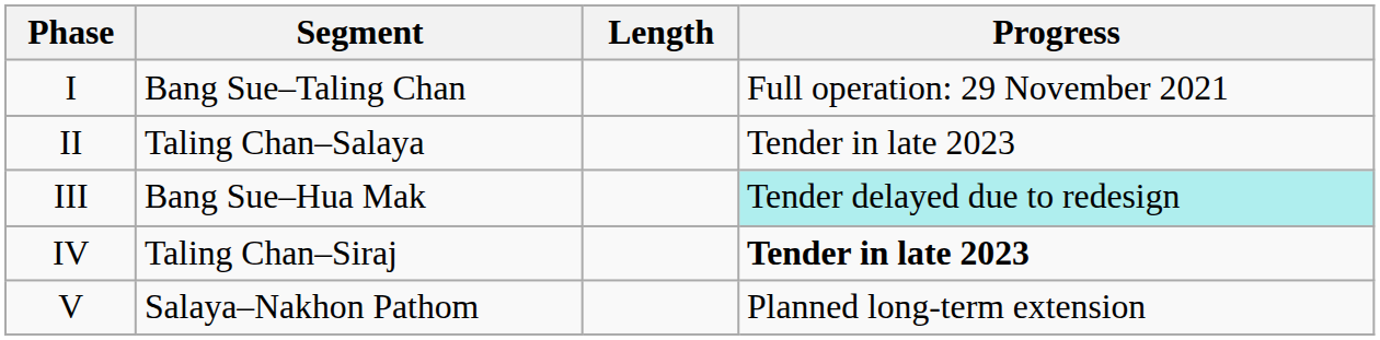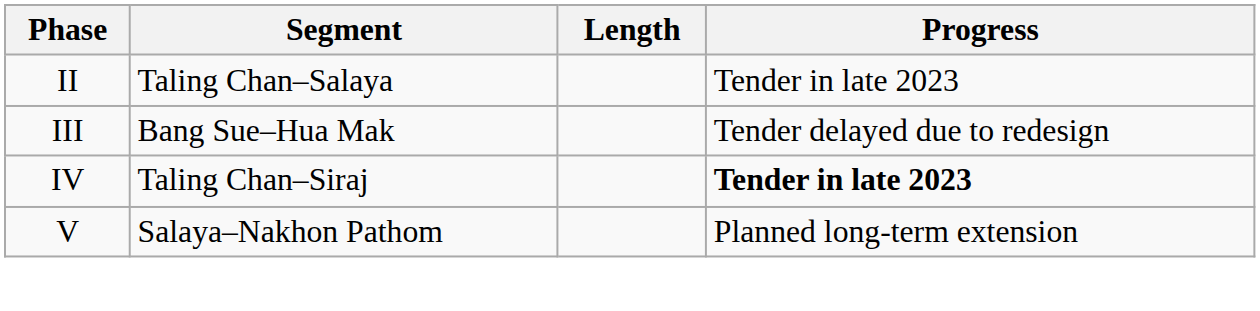 <table class="wikitable" width=50%>
 <tr>
 <th><strong>Phase</strong></th>
 <th><strong>Segment</strong></th>
 <th><strong>Length</strong></th>
 <th><strong>Progress</strong></th>
-</tr>
-<tr>
-<td align=center>I</td>
-<td>Bang Sue–Taling Chan</td>
-<td></td>
-<td>Full operation: 29 November 2021</td>
 </tr>
 <tr>
 <td align=center>II</td>
 <td>Taling Chan–Salaya</td>
 <td></td>
 <td>Tender in late 2023</td>
 </tr>
 <tr>
 <td align=center>III</td>
 <td>Bang Sue–Hua Mak</td>
 <td></td>
-<td style="background: paleturquoise;">Tender delayed due to redesign</td>
+<td>Tender delayed due to redesign</td>
 </tr>
 <tr>
 <td align=center>IV</td>
 <td>Taling Chan–Siraj</td>
 <td></td>
 <td><strong>Tender in late 2023</strong></td>
 </tr>
 <tr>
 <td align=center>V</td>
 <td>Salaya–Nakhon Pathom</td>
 <td></td>
 <td>Planned long-term extension</td>
 </tr>
 </table>
